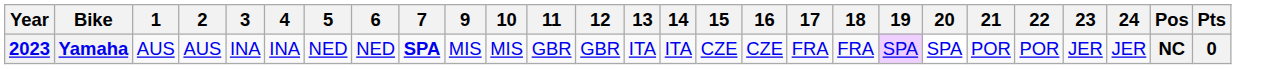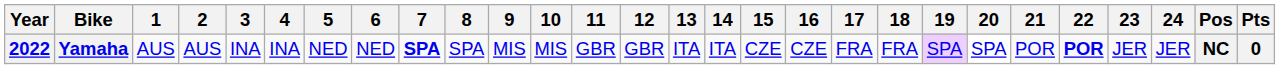 <table class="wikitable" style="text-align:center; font-size:90%">
 <tr>
 <th>Year</th>
 <th>Bike</th>
 <th>1</th>
 <th>2</th>
 <th>3</th>
 <th>4</th>
 <th>5</th>
 <th>6</th>
 <th>7</th>
+<th>8</th>
 <th>9</th>
 <th>10</th>
 <th>11</th>
 <th>12</th>
 <th>13</th>
 <th>14</th>
 <th>15</th>
 <th>16</th>
 <th>17</th>
 <th>18</th>
 <th>19</th>
 <th>20</th>
 <th>21</th>
 <th>22</th>
 <th>23</th>
 <th>24</th>
 <th>Pos</th>
 <th>Pts</th>
 </tr>
 <tr>
-<th><a href='#'>2023</a></th>
+<th><a href='#'>2022</a></th>
 <th><a href='#'>Yamaha</a></th>
 <td style="background:#;"><a href='#'>AUS</a><br></td>
 <td style="background:#;"><a href='#'>AUS</a><br></td>
 <td style="background:#;"><a href='#'>INA</a><br></td>
 <td style="background:#;"><a href='#'>INA</a><br></td>
 <td style="background:#;"><a href='#'>NED</a><br></td>
 <td style="background:#;"><a href='#'>NED</a><br></td>
 <td style="background:#;"><strong><a href='#'>SPA</a><br></strong></td>
+<td style="background:#;"><a href='#'>SPA</a><br></td>
 <td style="background:#;"><a href='#'>MIS</a><br></td>
 <td style="background:#;"><a href='#'>MIS</a><br></td>
 <td style="background:#;"><a href='#'>GBR</a><br></td>
 <td style="background:#;"><a href='#'>GBR</a><br></td>
 <td style="background:#;"><a href='#'>ITA</a><br></td>
 <td style="background:#;"><a href='#'>ITA</a><br></td>
 <td style="background:#;"><a href='#'>CZE</a><br></td>
 <td style="background:#;"><a href='#'>CZE</a><br></td>
 <td style="background:#;"><a href='#'>FRA</a><br></td>
 <td style="background:#;"><a href='#'>FRA</a><br></td>
 <td style="background:#efcfff;"><a href='#'>SPA</a><br></td>
 <td style="background:#ffffff;"><a href='#'>SPA</a><br></td>
 <td style="background:#;"><a href='#'>POR</a><br></td>
-<td style="background:#;"><a href='#'>POR</a><br></td>
+<td style="background:#;"><strong><a href='#'>POR</a><br></strong></td>
 <td style="background:#;"><a href='#'>JER</a><br></td>
 <td style="background:#;"><a href='#'>JER</a><br></td>
 <th>NC</th>
 <th>0</th>
 </tr>
 </table>
